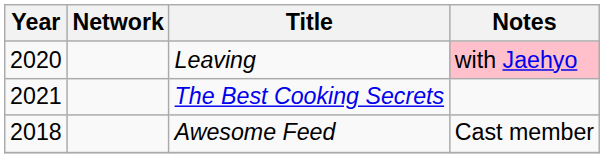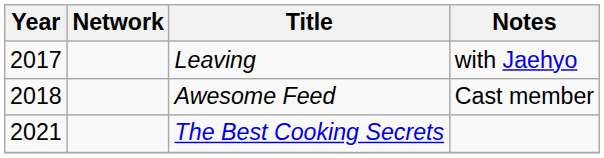 <table class="wikitable">
 <tr>
 <th>Year</th>
 <th>Network</th>
 <th>Title</th>
 <th>Notes</th>
 </tr>
 <tr>
-<td>2020</td>
+<td>2017</td>
 <td></td>
 <td><em>Leaving</em></td>
-<td style="background: pink;">with <a href='#'>Jaehyo</a></td>
+<td>with <a href='#'>Jaehyo</a></td>
+</tr>
+<tr>
+<td>2018</td>
+<td></td>
+<td><em>Awesome Feed</em></td>
+<td>Cast member</td>
 </tr>
 <tr>
 <td>2021</td>
 <td></td>
 <td><em><a href='#'>The Best Cooking Secrets</a></em></td>
 <td></td>
 </tr>
 <tr>
-<td>2018</td>
-<td></td>
-<td><em>Awesome Feed</em></td>
-<td>Cast member</td>
-</tr>
-<tr>
 </tr>
 </table>
